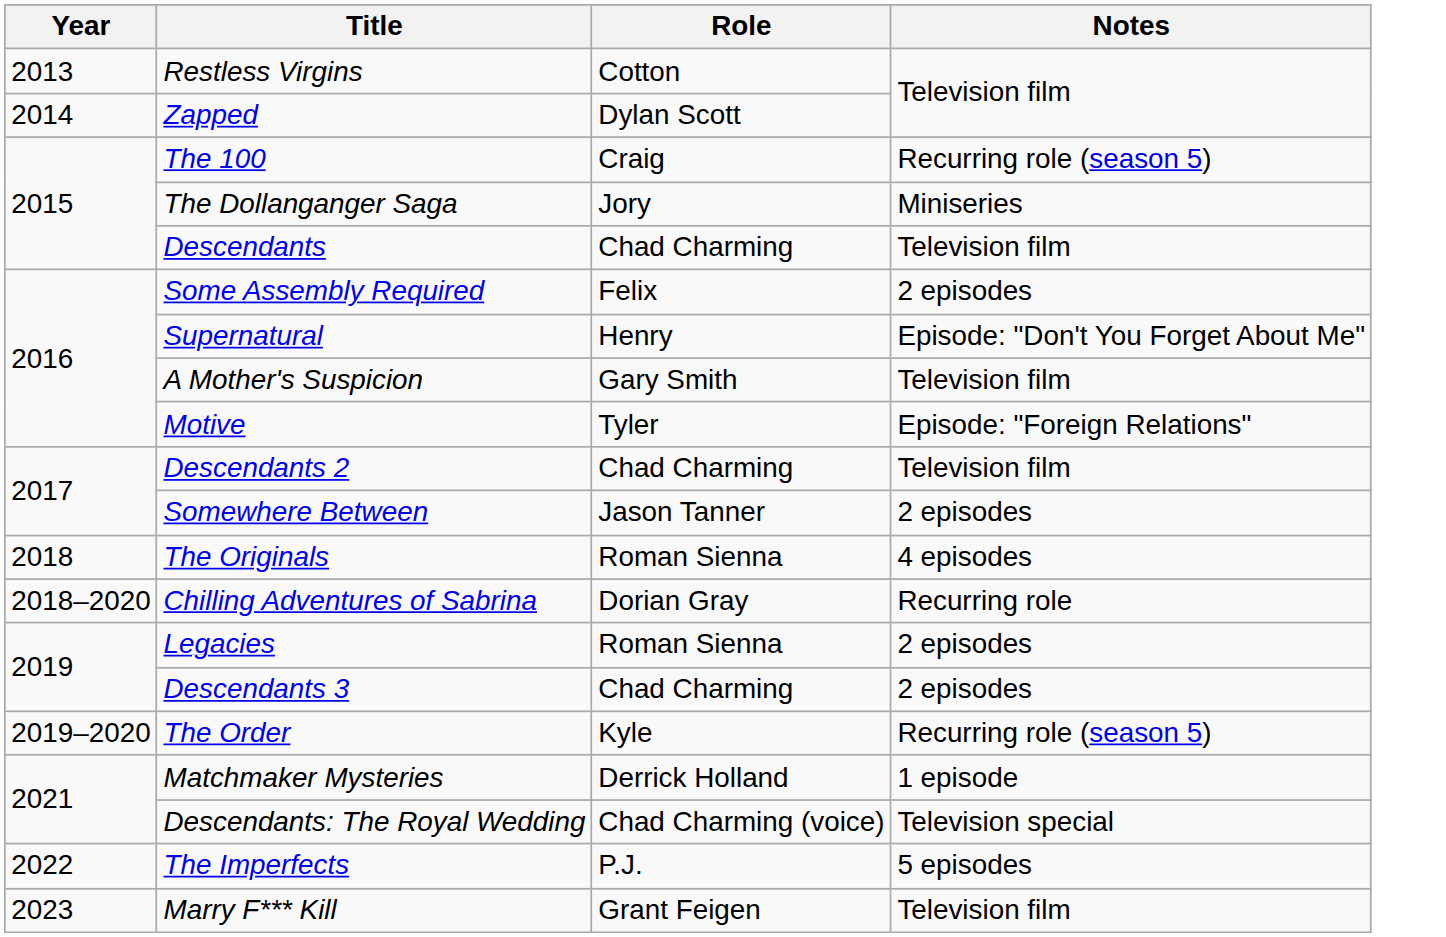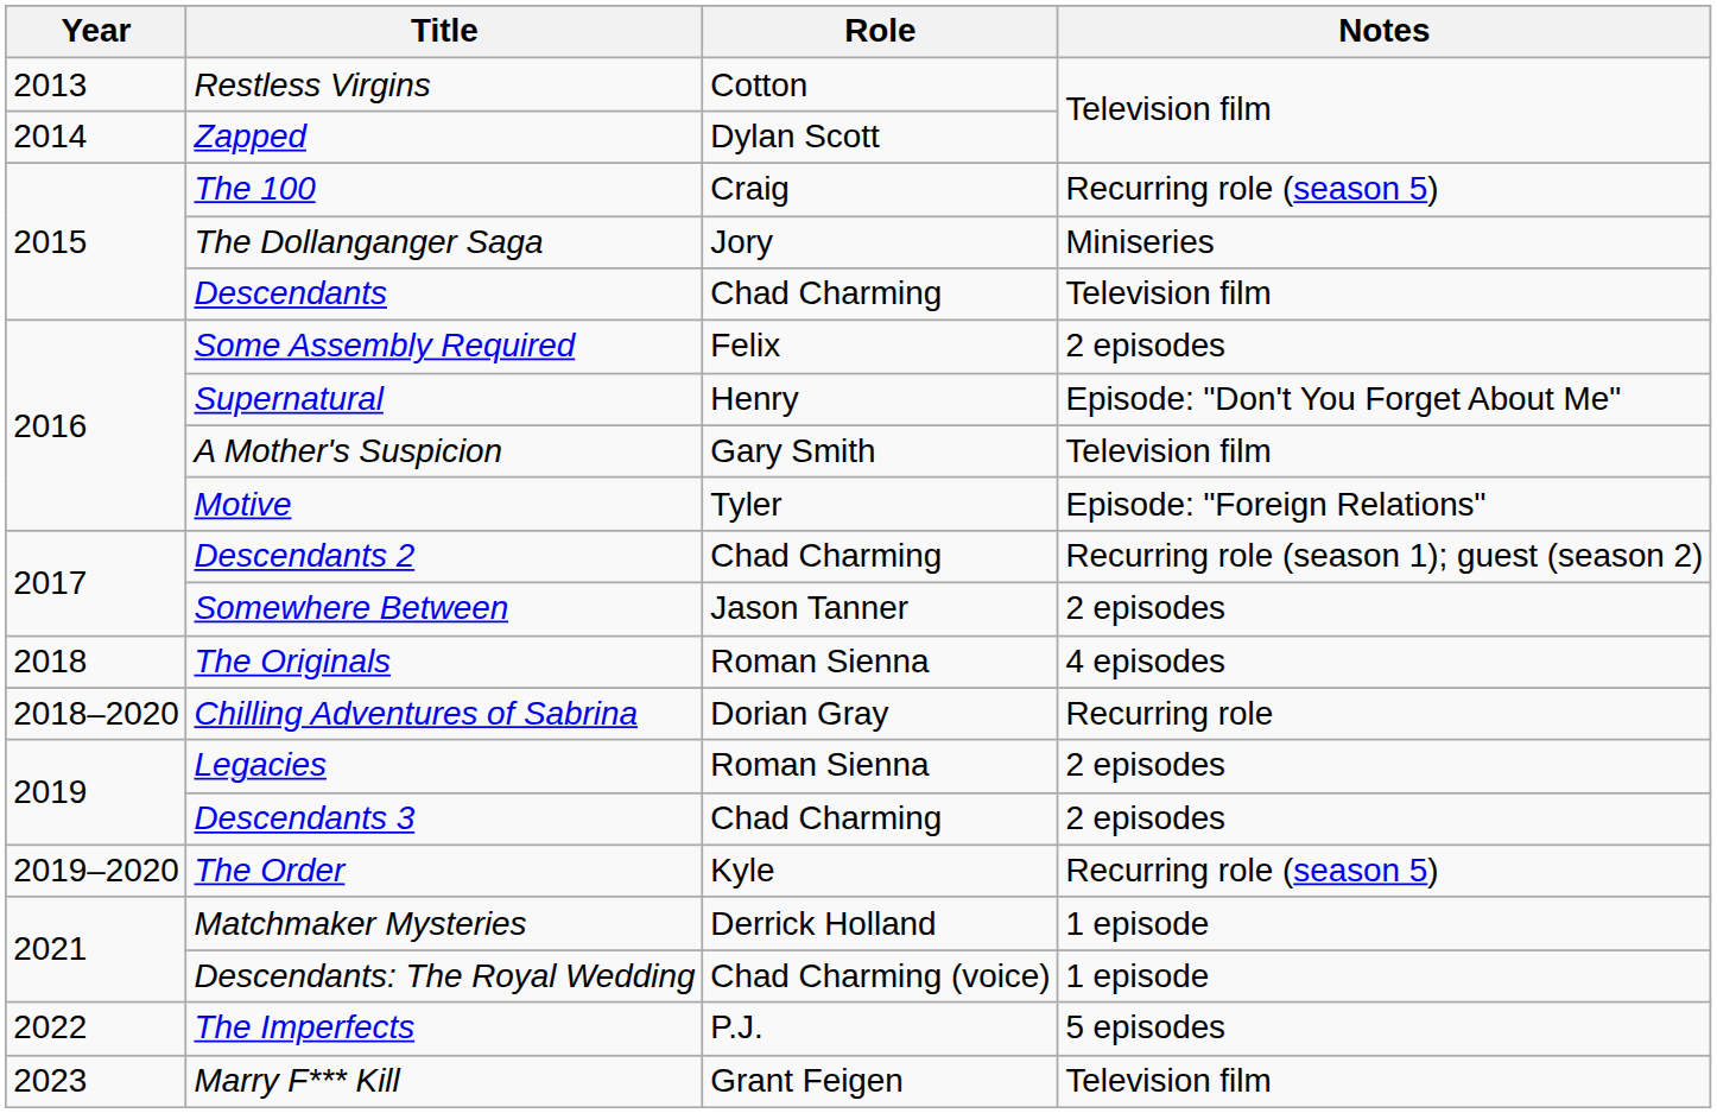 <table class="wikitable sortable">
 <tr>
 <th>Year</th>
 <th>Title</th>
 <th>Role</th>
 <th class="unsortable">Notes</th>
 </tr>
 <tr>
 <td>2013</td>
 <td><em>Restless Virgins</em></td>
 <td>Cotton</td>
 <td rowspan="2">Television film</td>
 </tr>
 <tr>
 <td>2014</td>
 <td><em><a href='#'>Zapped</a></em></td>
 <td>Dylan Scott</td>
 </tr>
 <tr>
 <td rowspan="3">2015</td>
 <td><em><a href='#'>The 100</a></em></td>
 <td>Craig</td>
 <td>Recurring role (<a href='#'>season 5</a>)</td>
 </tr>
 <tr>
 <td><em>The Dollanganger Saga</em></td>
 <td>Jory</td>
 <td>Miniseries</td>
 </tr>
 <tr>
 <td><em><a href='#'>Descendants</a></em></td>
 <td>Chad Charming</td>
 <td>Television film</td>
 </tr>
 <tr>
 <td rowspan="4">2016</td>
 <td><em><a href='#'>Some Assembly Required</a></em></td>
 <td>Felix</td>
 <td>2 episodes</td>
 </tr>
 <tr>
 <td><em><a href='#'>Supernatural</a></em></td>
 <td>Henry</td>
 <td>Episode: "Don't You Forget About Me"</td>
 </tr>
 <tr>
 <td><em>A Mother's Suspicion</em></td>
 <td>Gary Smith</td>
 <td>Television film</td>
 </tr>
 <tr>
 <td><em><a href='#'>Motive</a></em></td>
 <td>Tyler</td>
 <td>Episode: "Foreign Relations"</td>
 </tr>
 <tr>
 <td rowspan="2">2017</td>
 <td><em><a href='#'>Descendants 2</a></em></td>
 <td>Chad Charming</td>
-<td>Television film</td>
+<td>Recurring role (season 1); guest (season 2)</td>
 </tr>
 <tr>
 <td><em><a href='#'>Somewhere Between</a></em></td>
 <td>Jason Tanner</td>
 <td>2 episodes</td>
 </tr>
 <tr>
 <td>2018</td>
 <td><em><a href='#'>The Originals</a></em></td>
 <td>Roman Sienna</td>
 <td>4 episodes</td>
 </tr>
 <tr>
 <td>2018–2020</td>
 <td><em><a href='#'>Chilling Adventures of Sabrina</a></em></td>
 <td>Dorian Gray</td>
 <td>Recurring role</td>
 </tr>
 <tr>
 <td rowspan="2">2019</td>
 <td><em><a href='#'>Legacies</a></em></td>
 <td>Roman Sienna</td>
 <td>2 episodes</td>
 </tr>
 <tr>
 <td><em><a href='#'>Descendants 3</a></em></td>
 <td>Chad Charming</td>
 <td>2 episodes</td>
 </tr>
 <tr>
 <td>2019–2020</td>
 <td><em><a href='#'>The Order</a></em></td>
 <td>Kyle</td>
 <td>Recurring role (<a href='#'>season 5</a>)</td>
 </tr>
 <tr>
 <td rowspan="2">2021</td>
 <td><em>Matchmaker Mysteries</em></td>
 <td>Derrick Holland</td>
 <td>1 episode</td>
 </tr>
 <tr>
 <td><em>Descendants: The Royal Wedding</em></td>
 <td>Chad Charming (voice)</td>
-<td>Television special</td>
+<td>1 episode</td>
 </tr>
 <tr>
 <td>2022</td>
 <td><em><a href='#'>The Imperfects</a></em></td>
 <td>P.J.</td>
 <td>5 episodes</td>
 </tr>
 <tr>
 <td>2023</td>
 <td><em>Marry F*** Kill</em></td>
 <td>Grant Feigen</td>
 <td>Television film</td>
 </tr>
 </table>
